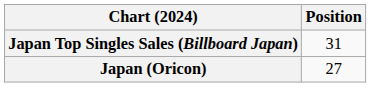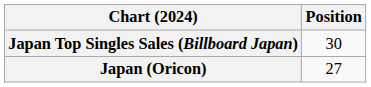 <table class="wikitable sortable plainrowheaders" style="text-align:center">
 <tr>
 <th scope="col">Chart (2024)</th>
 <th scope="col">Position</th>
 </tr>
 <tr>
 <th scope="row">Japan Top Singles Sales (<em>Billboard Japan</em>)</th>
-<td>31</td>
+<td>30</td>
 </tr>
 <tr>
 <th scope="row">Japan (Oricon)</th>
 <td>27</td>
 </tr>
 </table>
